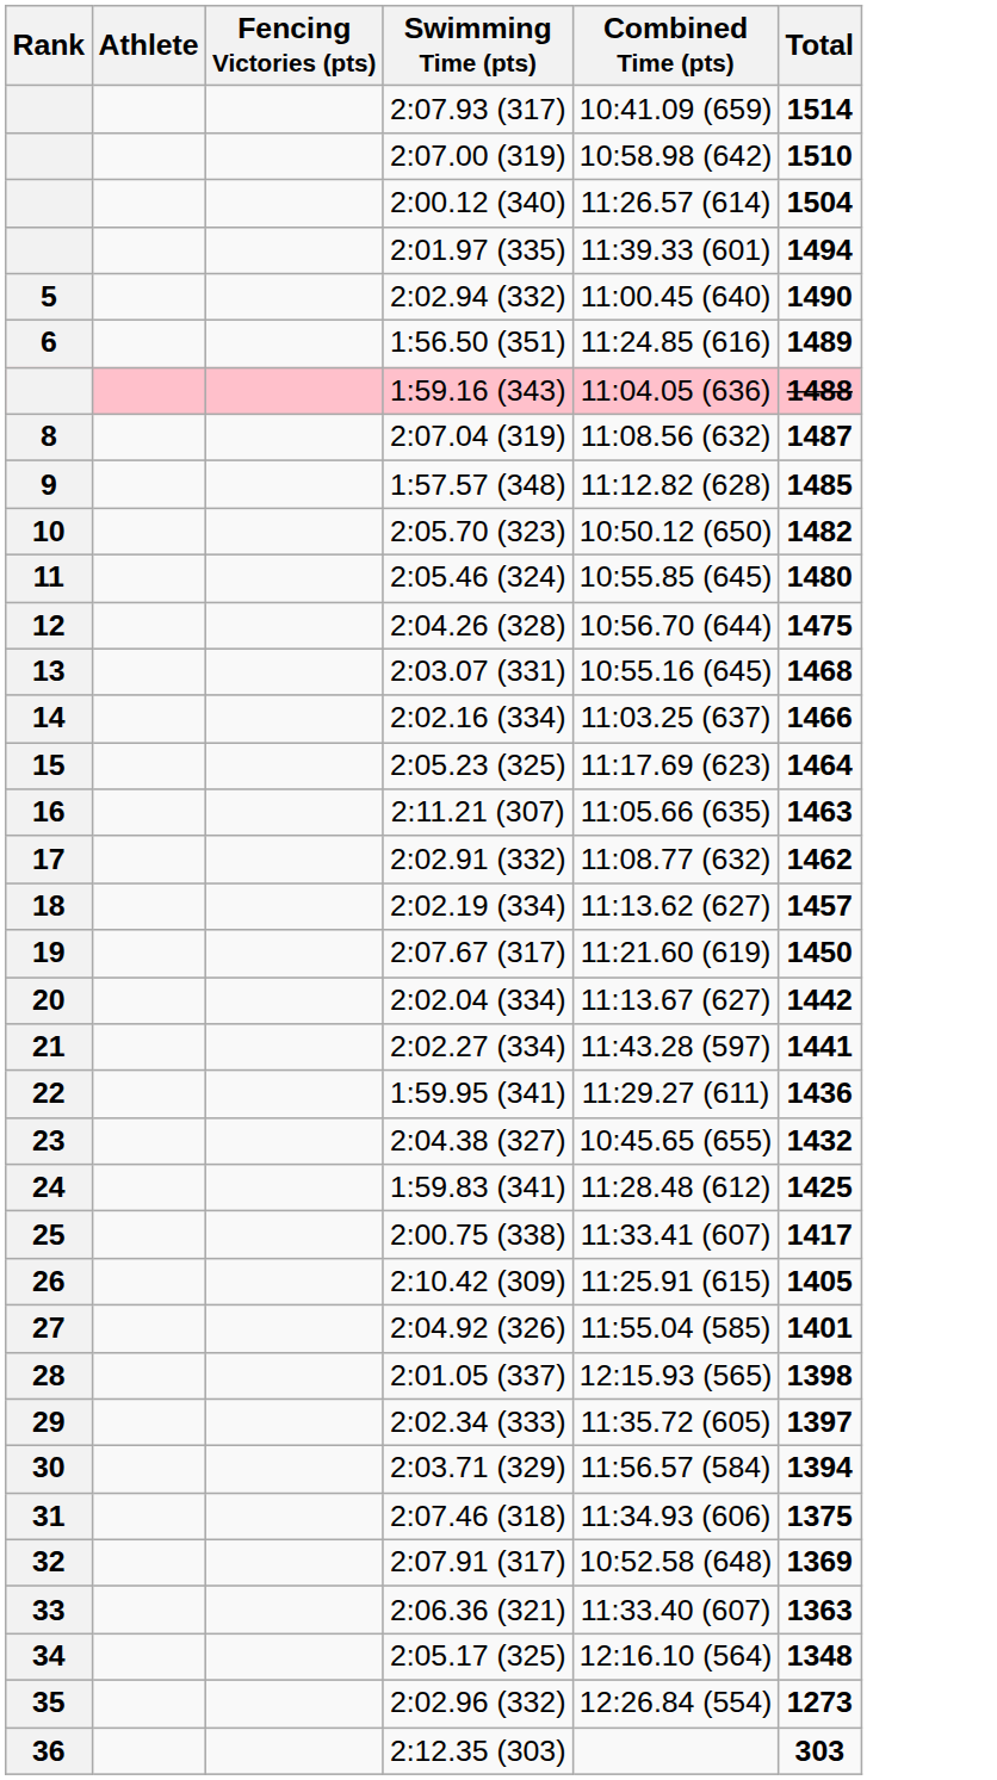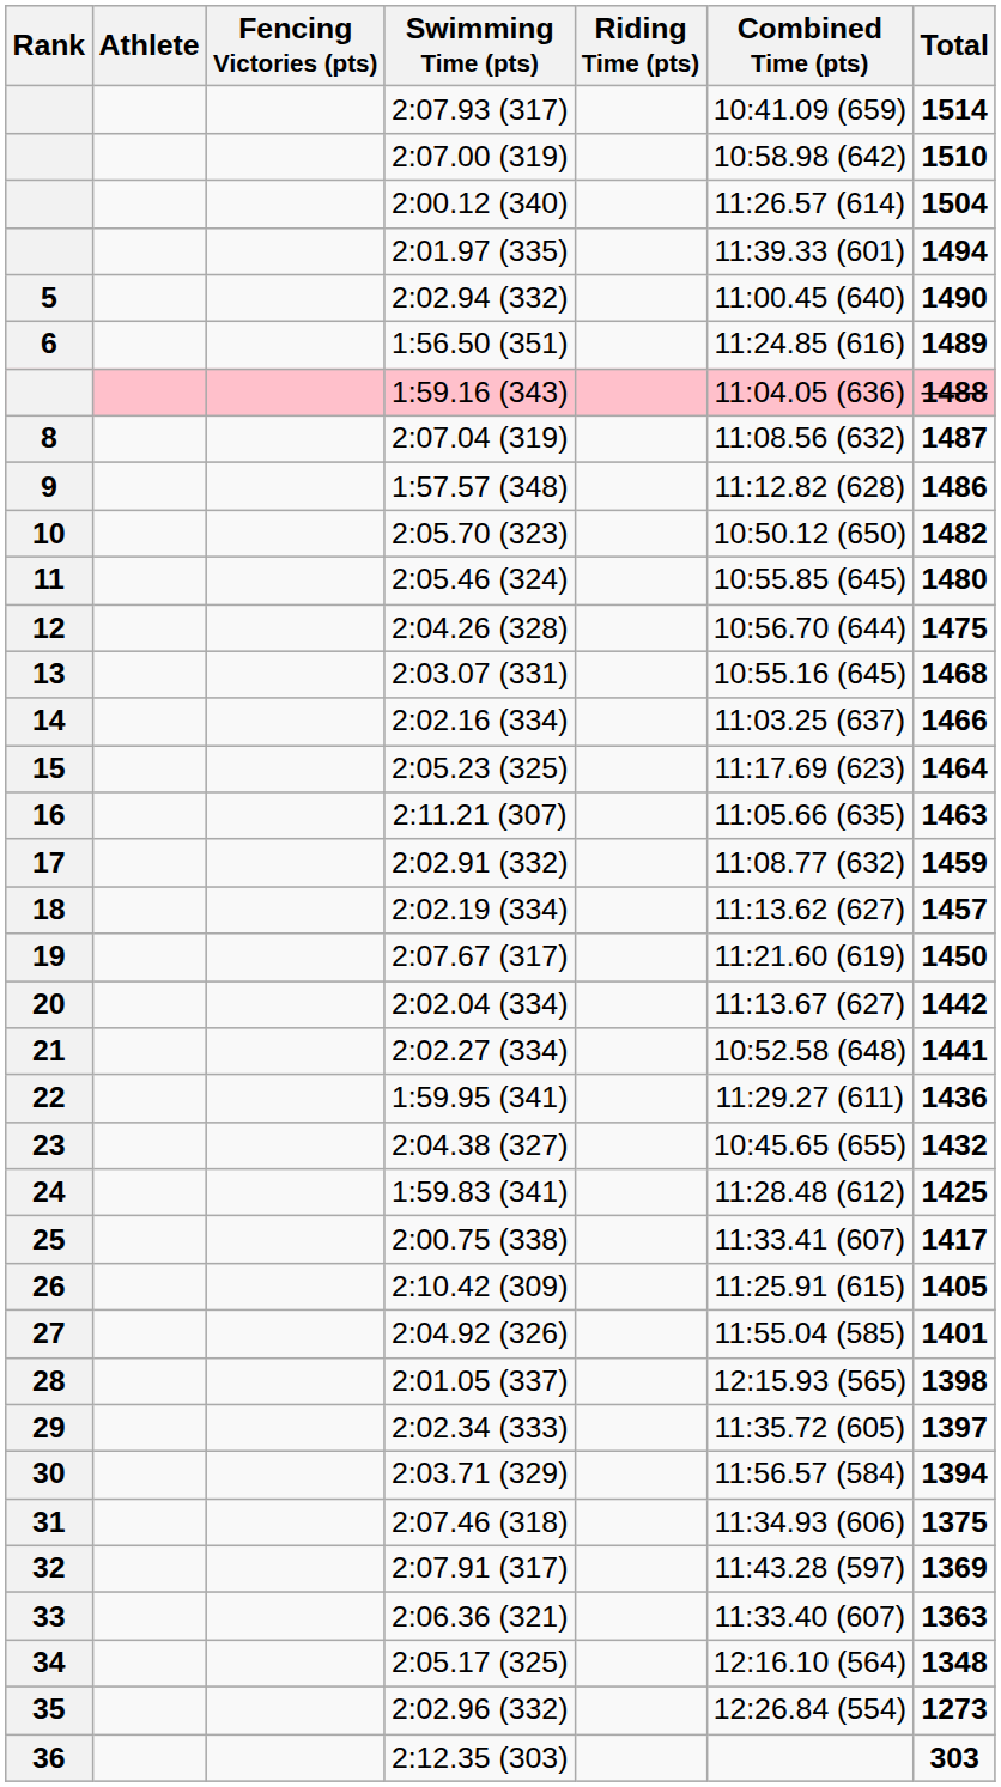 <table class="wikitable sortable" style="text-align:center;">
 <tr>
 <th>Rank</th>
 <th>Athlete</th>
 <th>Fencing <br><small>Victories (pts)</small></th>
 <th>Swimming <br><small>Time (pts)</small></th>
+<th>Riding <br><small>Time (pts)</small></th>
 <th>Combined <br><small>Time (pts)</small></th>
 <th>Total</th>
 </tr>
 <tr>
 <th></th>
 <td align=left></td>
 <td></td>
 <td>2:07.93 (317)</td>
+<td></td>
 <td>10:41.09 (659)</td>
 <td><strong>1514</strong></td>
 </tr>
 <tr>
 <th></th>
 <td align=left></td>
 <td></td>
 <td>2:07.00 (319)</td>
+<td></td>
 <td>10:58.98 (642)</td>
 <td><strong>1510</strong></td>
 </tr>
 <tr>
 <th></th>
 <td align=left></td>
 <td></td>
 <td>2:00.12 (340)</td>
+<td></td>
 <td>11:26.57 (614)</td>
 <td><strong>1504</strong></td>
 </tr>
 <tr>
 <th></th>
 <td align=left></td>
 <td></td>
 <td>2:01.97 (335)</td>
+<td></td>
 <td>11:39.33 (601)</td>
 <td><strong>1494</strong></td>
 </tr>
 <tr>
 <th>5</th>
 <td align=left></td>
 <td></td>
 <td>2:02.94 (332)</td>
+<td></td>
 <td>11:00.45 (640)</td>
 <td><strong>1490</strong></td>
 </tr>
 <tr>
 <th>6</th>
 <td align=left></td>
 <td></td>
 <td>1:56.50 (351)</td>
+<td></td>
 <td>11:24.85 (616)</td>
 <td><strong>1489</strong></td>
 </tr>
 <tr bgcolor=pink>
 <th></th>
 <td align=left></td>
 <td></td>
 <td>1:59.16 (343)</td>
+<td></td>
 <td>11:04.05 (636)</td>
 <td><strong><s>1488</s></strong></td>
 </tr>
 <tr>
 <th>8</th>
 <td align=left></td>
 <td></td>
 <td>2:07.04 (319)</td>
+<td></td>
 <td>11:08.56 (632)</td>
 <td><strong>1487</strong></td>
 </tr>
 <tr>
 <th>9</th>
 <td align=left></td>
 <td></td>
 <td>1:57.57 (348)</td>
+<td></td>
 <td>11:12.82 (628)</td>
-<td><strong>1485</strong></td>
+<td><strong>1486</strong></td>
 </tr>
 <tr>
 <th>10</th>
 <td align=left></td>
 <td></td>
 <td>2:05.70 (323)</td>
+<td></td>
 <td>10:50.12 (650)</td>
 <td><strong>1482</strong></td>
 </tr>
 <tr>
 <th>11</th>
 <td align=left></td>
 <td></td>
 <td>2:05.46 (324)</td>
+<td></td>
 <td>10:55.85 (645)</td>
 <td><strong>1480</strong></td>
 </tr>
 <tr>
 <th>12</th>
 <td align=left></td>
 <td></td>
 <td>2:04.26 (328)</td>
+<td></td>
 <td>10:56.70 (644)</td>
 <td><strong>1475</strong></td>
 </tr>
 <tr>
 <th>13</th>
 <td align=left></td>
 <td></td>
 <td>2:03.07 (331)</td>
+<td></td>
 <td>10:55.16 (645)</td>
 <td><strong>1468</strong></td>
 </tr>
 <tr>
 <th>14</th>
 <td align=left></td>
 <td></td>
 <td>2:02.16 (334)</td>
+<td></td>
 <td>11:03.25 (637)</td>
 <td><strong>1466</strong></td>
 </tr>
 <tr>
 <th>15</th>
 <td align=left></td>
 <td></td>
 <td>2:05.23 (325)</td>
+<td></td>
 <td>11:17.69 (623)</td>
 <td><strong>1464</strong></td>
 </tr>
 <tr>
 <th>16</th>
 <td align=left></td>
 <td></td>
 <td>2:11.21 (307)</td>
+<td></td>
 <td>11:05.66 (635)</td>
 <td><strong>1463</strong></td>
 </tr>
 <tr>
 <th>17</th>
 <td align=left></td>
 <td></td>
 <td>2:02.91 (332)</td>
+<td></td>
 <td>11:08.77 (632)</td>
-<td><strong>1462</strong></td>
+<td><strong>1459</strong></td>
 </tr>
 <tr>
 <th>18</th>
 <td align=left></td>
 <td></td>
 <td>2:02.19 (334)</td>
+<td></td>
 <td>11:13.62 (627)</td>
 <td><strong>1457</strong></td>
 </tr>
 <tr>
 <th>19</th>
 <td align=left></td>
 <td></td>
 <td>2:07.67 (317)</td>
+<td></td>
 <td>11:21.60 (619)</td>
 <td><strong>1450</strong></td>
 </tr>
 <tr>
 <th>20</th>
 <td align=left></td>
 <td></td>
 <td>2:02.04 (334)</td>
+<td></td>
 <td>11:13.67 (627)</td>
 <td><strong>1442</strong></td>
 </tr>
 <tr>
 <th>21</th>
 <td align=left></td>
 <td></td>
 <td>2:02.27 (334)</td>
-<td>11:43.28 (597)</td>
+<td></td>
+<td>10:52.58 (648)</td>
 <td><strong>1441</strong></td>
 </tr>
 <tr>
 <th>22</th>
 <td align=left></td>
 <td></td>
 <td>1:59.95 (341)</td>
+<td></td>
 <td>11:29.27 (611)</td>
 <td><strong>1436</strong></td>
 </tr>
 <tr>
 <th>23</th>
 <td align=left></td>
 <td></td>
 <td>2:04.38 (327)</td>
+<td></td>
 <td>10:45.65 (655)</td>
 <td><strong>1432</strong></td>
 </tr>
 <tr>
 <th>24</th>
 <td align=left></td>
 <td></td>
 <td>1:59.83 (341)</td>
+<td></td>
 <td>11:28.48 (612)</td>
 <td><strong>1425</strong></td>
 </tr>
 <tr>
 <th>25</th>
 <td align=left></td>
 <td></td>
 <td>2:00.75 (338)</td>
+<td></td>
 <td>11:33.41 (607)</td>
 <td><strong>1417</strong></td>
 </tr>
 <tr>
 <th>26</th>
 <td align=left></td>
 <td></td>
 <td>2:10.42 (309)</td>
+<td></td>
 <td>11:25.91 (615)</td>
 <td><strong>1405</strong></td>
 </tr>
 <tr>
 <th>27</th>
 <td align=left></td>
 <td></td>
 <td>2:04.92 (326)</td>
+<td></td>
 <td>11:55.04 (585)</td>
 <td><strong>1401</strong></td>
 </tr>
 <tr>
 <th>28</th>
 <td align=left></td>
 <td></td>
 <td>2:01.05 (337)</td>
+<td></td>
 <td>12:15.93 (565)</td>
 <td><strong>1398</strong></td>
 </tr>
 <tr>
 <th>29</th>
 <td align=left></td>
 <td></td>
 <td>2:02.34 (333)</td>
+<td></td>
 <td>11:35.72 (605)</td>
 <td><strong>1397</strong></td>
 </tr>
 <tr>
 <th>30</th>
 <td align=left></td>
 <td></td>
 <td>2:03.71 (329)</td>
+<td></td>
 <td>11:56.57 (584)</td>
 <td><strong>1394</strong></td>
 </tr>
 <tr>
 <th>31</th>
 <td align=left></td>
 <td></td>
 <td>2:07.46 (318)</td>
+<td></td>
 <td>11:34.93 (606)</td>
 <td><strong>1375</strong></td>
 </tr>
 <tr>
 <th>32</th>
 <td align=left></td>
 <td></td>
 <td>2:07.91 (317)</td>
-<td>10:52.58 (648)</td>
+<td></td>
+<td>11:43.28 (597)</td>
 <td><strong>1369</strong></td>
 </tr>
 <tr>
 <th>33</th>
 <td align=left></td>
 <td></td>
 <td>2:06.36 (321)</td>
+<td></td>
 <td>11:33.40 (607)</td>
 <td><strong>1363</strong></td>
 </tr>
 <tr>
 <th>34</th>
 <td align=left></td>
 <td></td>
 <td>2:05.17 (325)</td>
+<td></td>
 <td>12:16.10 (564)</td>
 <td><strong>1348</strong></td>
 </tr>
 <tr>
 <th>35</th>
 <td align=left></td>
 <td></td>
 <td>2:02.96 (332)</td>
+<td></td>
 <td>12:26.84 (554)</td>
 <td><strong>1273</strong></td>
 </tr>
 <tr>
 <th>36</th>
 <td align=left></td>
 <td></td>
 <td>2:12.35 (303)</td>
 <td></td>
+<td></td>
 <td><strong>303</strong></td>
 </tr>
 </table>
